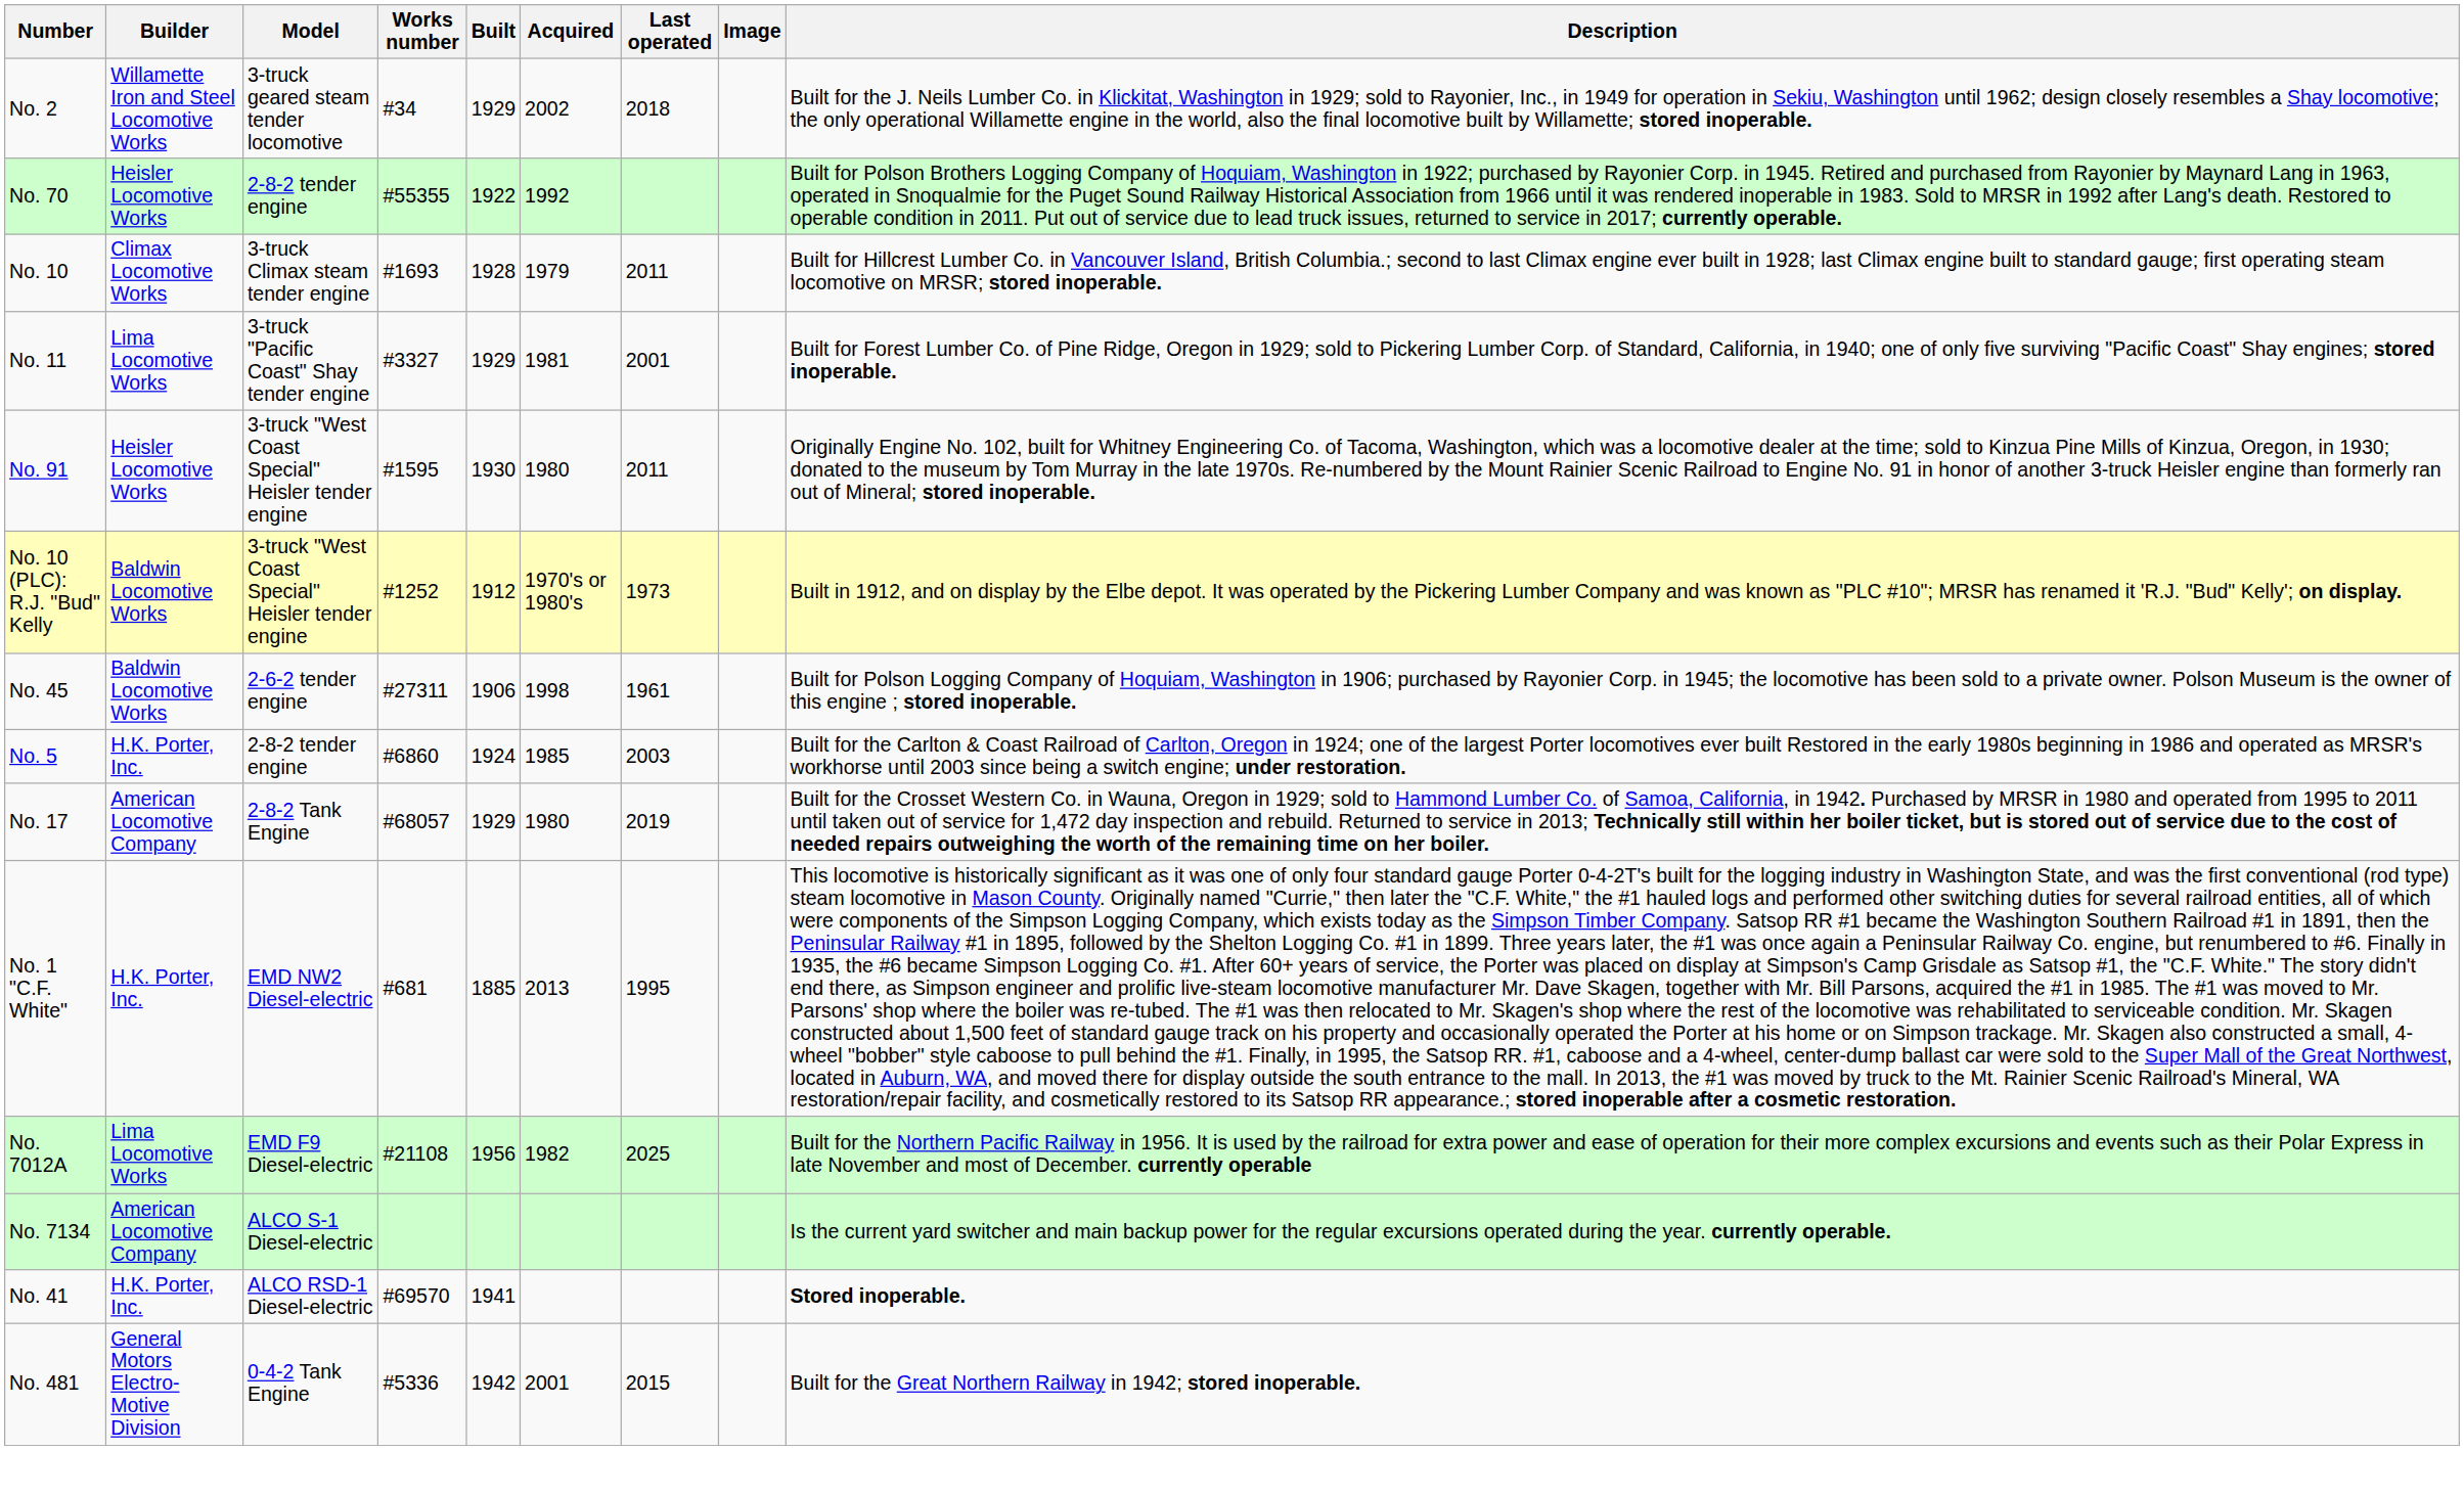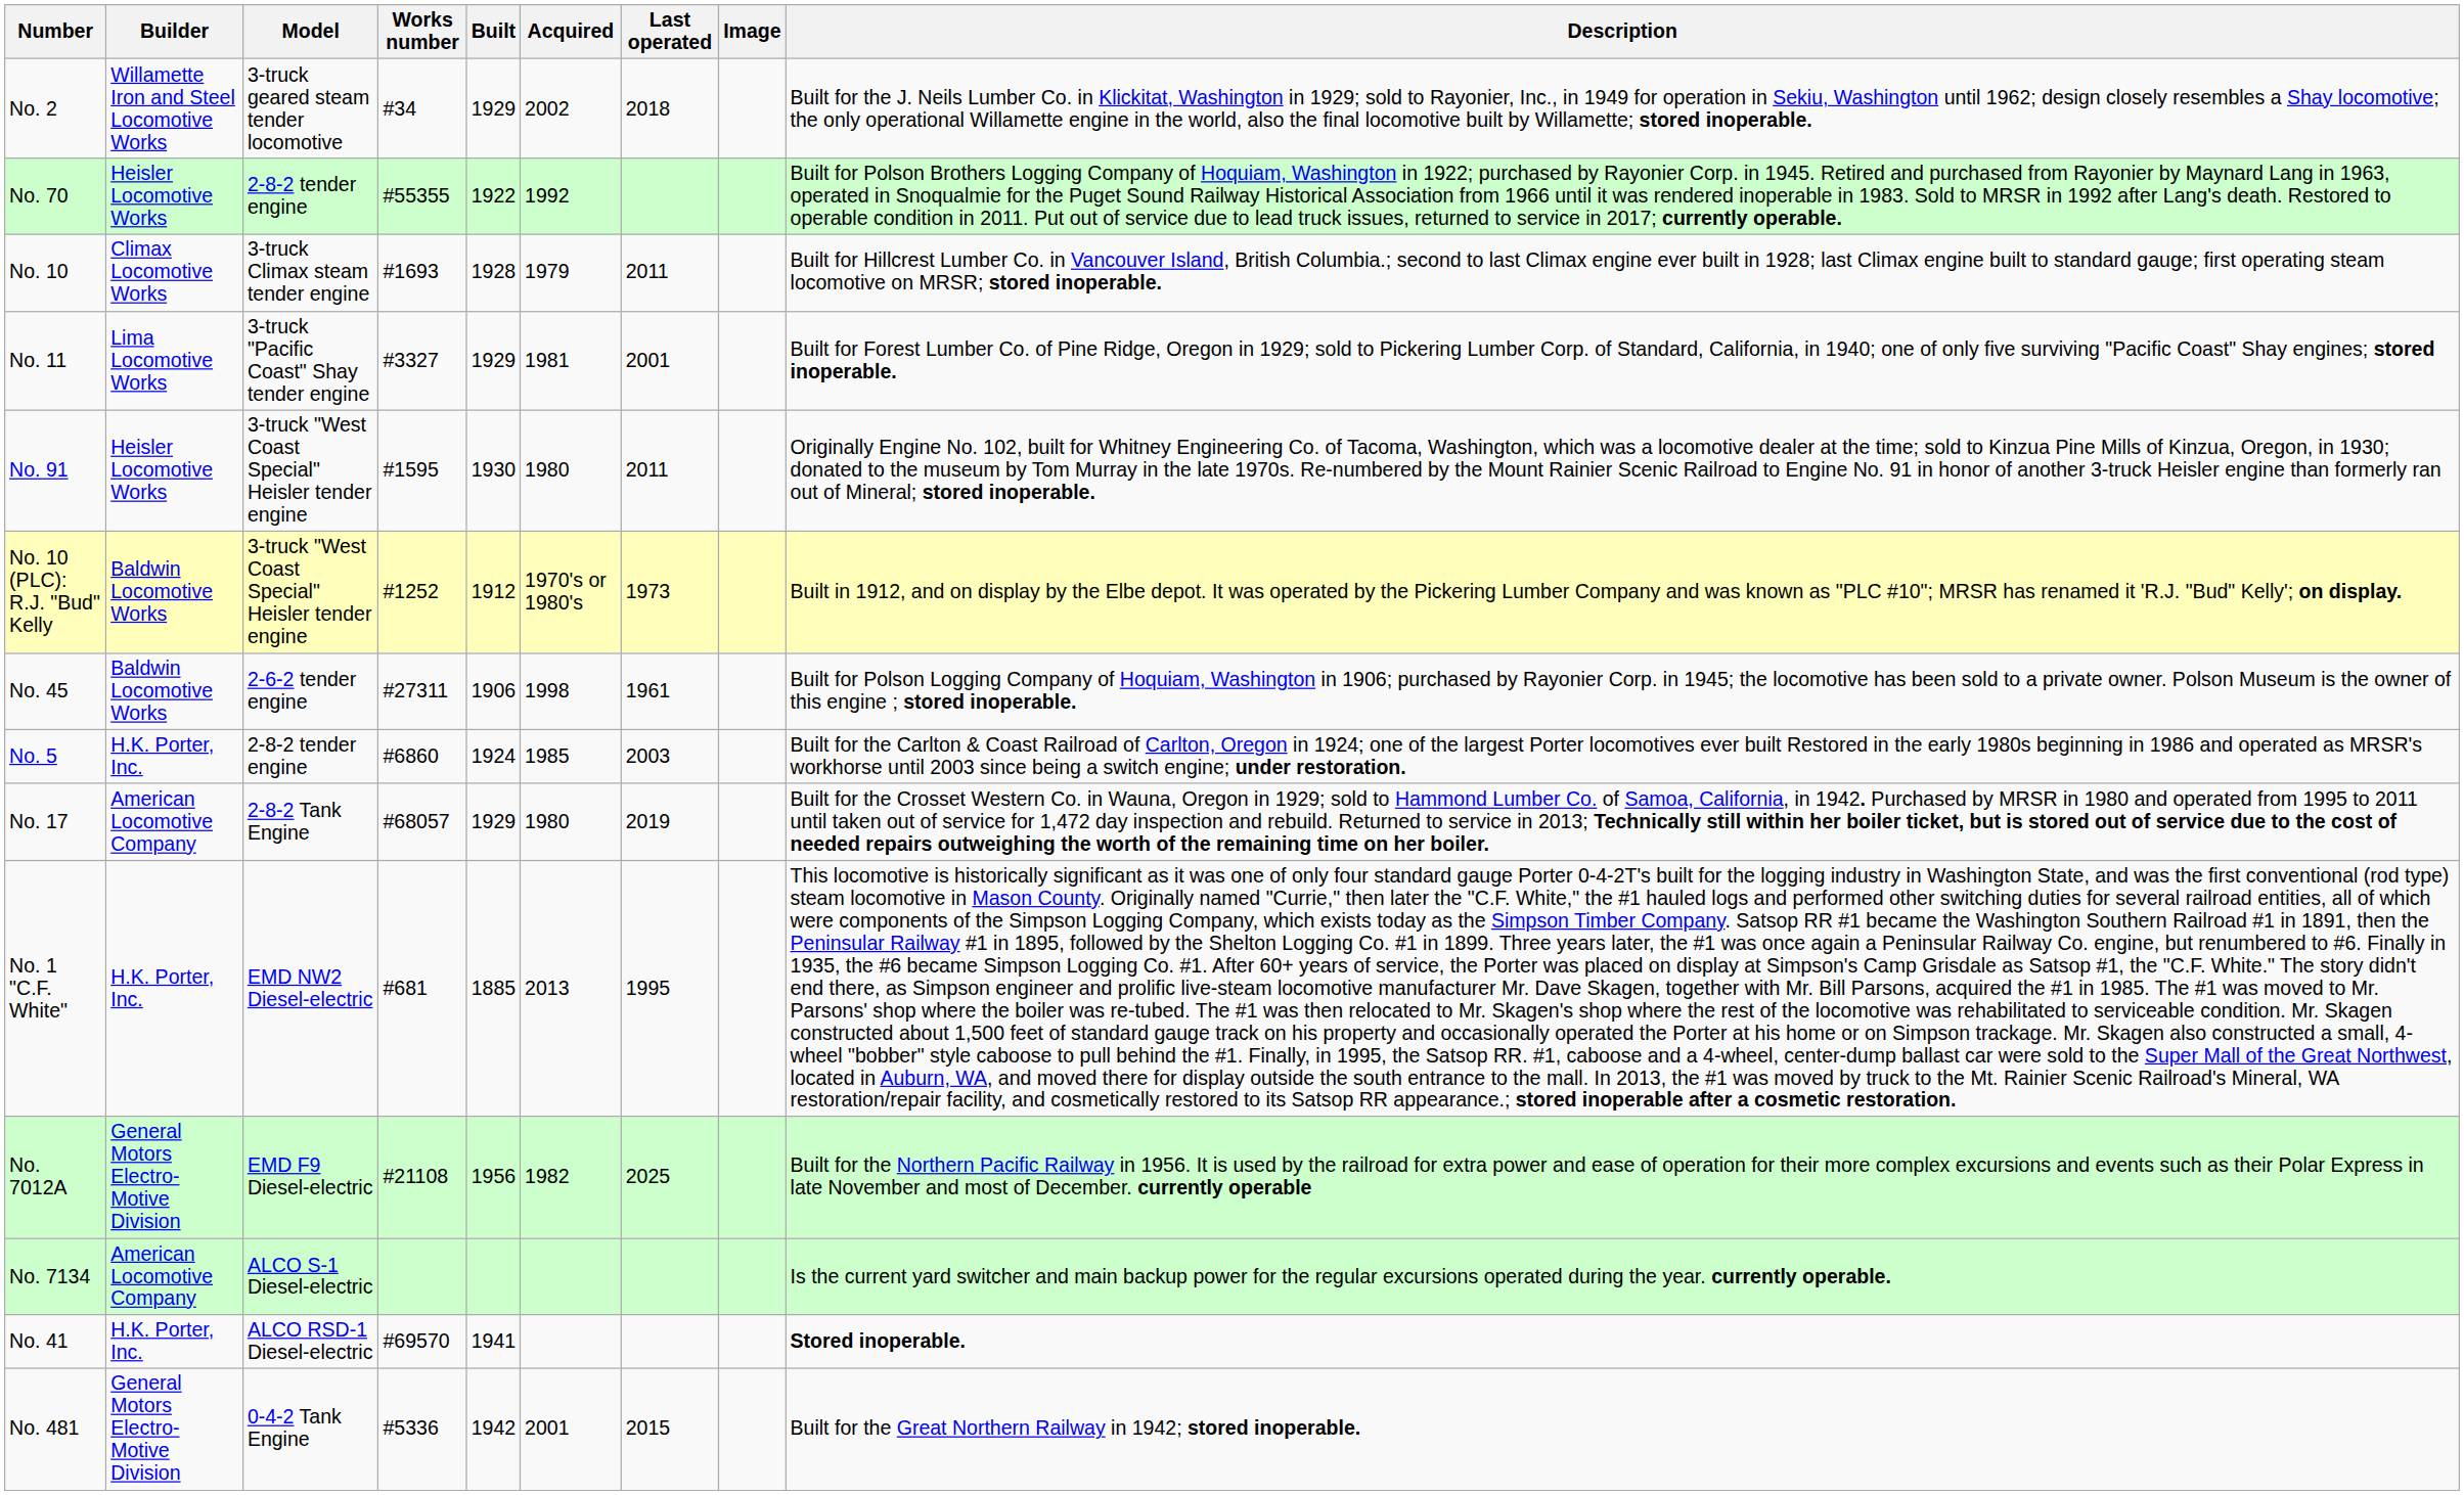 <table class="wikitable">
 <tr>
 <th>Number</th>
 <th>Builder</th>
 <th>Model</th>
 <th>Works number</th>
 <th>Built</th>
 <th>Acquired</th>
 <th>Last operated</th>
 <th>Image</th>
 <th>Description</th>
 </tr>
 <tr>
 <td>No. 2</td>
 <td><a href='#'>Willamette Iron and Steel Locomotive Works</a></td>
 <td>3-truck geared steam tender locomotive</td>
 <td>#34</td>
 <td>1929</td>
 <td>2002</td>
 <td>2018</td>
 <td></td>
 <td>Built for the J. Neils Lumber Co. in <a href='#'>Klickitat, Washington</a> in 1929; sold to Rayonier, Inc., in 1949 for operation in <a href='#'>Sekiu, Washington</a> until 1962; design closely resembles a <a href='#'>Shay locomotive</a>; the only operational Willamette engine in the world, also the final locomotive built by Willamette; <strong>stored inoperable.</strong></td>
 </tr>
 <tr style="background:#cfc;">
 <td>No. 70</td>
 <td><a href='#'>Heisler Locomotive Works</a></td>
 <td><a href='#'>2-8-2</a> tender engine</td>
 <td>#55355</td>
 <td>1922</td>
 <td>1992</td>
 <td></td>
 <td></td>
 <td>Built for Polson Brothers Logging Company of <a href='#'>Hoquiam, Washington</a> in 1922; purchased by Rayonier Corp. in 1945. Retired and purchased from Rayonier by Maynard Lang in 1963, operated in Snoqualmie for the Puget Sound Railway Historical Association from 1966 until it was rendered inoperable in 1983. Sold to MRSR in 1992 after Lang's death. Restored to operable condition in 2011. Put out of service due to lead truck issues, returned to service in 2017; <strong>currently operable.</strong></td>
 </tr>
 <tr>
 <td>No. 10</td>
 <td><a href='#'>Climax Locomotive Works</a></td>
 <td>3-truck Climax steam tender engine</td>
 <td>#1693</td>
 <td>1928</td>
 <td>1979</td>
 <td>2011</td>
 <td></td>
 <td>Built for Hillcrest Lumber Co. in <a href='#'>Vancouver Island</a>, British Columbia.; second to last Climax engine ever built in 1928; last Climax engine built to standard gauge; first operating steam locomotive on MRSR; <strong>stored inoperable.</strong></td>
 </tr>
 <tr>
 <td>No. 11</td>
 <td><a href='#'>Lima Locomotive Works</a></td>
 <td>3-truck "Pacific Coast" Shay tender engine</td>
 <td>#3327</td>
 <td>1929</td>
 <td>1981</td>
 <td>2001</td>
 <td></td>
 <td>Built for Forest Lumber Co. of Pine Ridge, Oregon in 1929; sold to Pickering Lumber Corp. of Standard, California, in 1940; one of only five surviving "Pacific Coast" Shay engines; <strong>stored inoperable.</strong></td>
 </tr>
 <tr>
 <td><a href='#'>No. 91</a></td>
 <td><a href='#'>Heisler Locomotive Works</a></td>
 <td>3-truck "West Coast Special" Heisler tender engine</td>
 <td>#1595</td>
 <td>1930</td>
 <td>1980</td>
 <td>2011</td>
 <td></td>
 <td>Originally Engine No. 102, built for Whitney Engineering Co. of Tacoma, Washington, which was a locomotive dealer at the time; sold to Kinzua Pine Mills of Kinzua, Oregon, in 1930; donated to the museum by Tom Murray in the late 1970s. Re-numbered by the Mount Rainier Scenic Railroad to Engine No. 91 in honor of another 3-truck Heisler engine than formerly ran out of Mineral; <strong>stored inoperable.</strong></td>
 </tr>
 <tr style="background:#ffb;">
 <td>No. 10 (PLC): R.J. "Bud" Kelly</td>
 <td><a href='#'>Baldwin Locomotive Works</a></td>
 <td>3-truck "West Coast Special" Heisler tender engine</td>
 <td>#1252</td>
 <td>1912</td>
 <td>1970's or 1980's</td>
 <td>1973</td>
 <td></td>
 <td>Built in 1912, and on display by the Elbe depot. It was operated by the Pickering Lumber Company and was known as "PLC #10"; MRSR has renamed it 'R.J. "Bud" Kelly'; <strong>on display.</strong></td>
 </tr>
 <tr>
 <td>No. 45</td>
 <td><a href='#'>Baldwin Locomotive Works</a></td>
 <td><a href='#'>2-6-2</a> tender engine</td>
 <td>#27311</td>
 <td>1906</td>
 <td>1998</td>
 <td>1961</td>
 <td></td>
 <td>Built for Polson Logging Company of <a href='#'>Hoquiam, Washington</a> in 1906; purchased by Rayonier Corp. in 1945; the locomotive has been sold to a private owner. Polson Museum is the owner of this engine ; <strong>stored inoperable.</strong></td>
 </tr>
 <tr>
 <td><a href='#'>No. 5</a></td>
 <td><a href='#'>H.K. Porter, Inc.</a></td>
 <td>2-8-2 tender engine</td>
 <td>#6860</td>
 <td>1924</td>
 <td>1985</td>
 <td>2003</td>
 <td></td>
 <td>Built for the Carlton & Coast Railroad of <a href='#'>Carlton, Oregon</a> in 1924; one of the largest Porter locomotives ever built Restored in the early 1980s beginning in 1986 and operated as MRSR's workhorse until 2003 since being a switch engine; <strong>under restoration.</strong></td>
 </tr>
 <tr>
 <td>No. 17</td>
 <td><a href='#'>American Locomotive Company</a></td>
 <td><a href='#'>2-8-2</a> Tank Engine</td>
 <td>#68057</td>
 <td>1929</td>
 <td>1980</td>
 <td>2019</td>
 <td></td>
 <td>Built for the Crosset Western Co. in Wauna, Oregon in 1929; sold to <a href='#'>Hammond Lumber Co.</a> of <a href='#'>Samoa, California</a>, in 1942<strong>.</strong> Purchased by MRSR in 1980 and operated from 1995 to 2011 until taken out of service for 1,472 day inspection and rebuild. Returned to service in 2013; <strong>Technically still within her boiler ticket, but is stored out of service due to the cost of needed repairs outweighing the worth of the remaining time on her boiler.</strong></td>
 </tr>
 <tr>
 <td>No. 1 "C.F. White"</td>
 <td><a href='#'>H.K. Porter, Inc.</a></td>
 <td><a href='#'>EMD NW2</a> <a href='#'>Diesel-electric</a></td>
 <td>#681</td>
 <td>1885</td>
 <td>2013</td>
 <td>1995</td>
 <td></td>
 <td>This locomotive is historically significant as it was one of only four standard gauge Porter 0-4-2T's built for the logging industry in Washington State, and was the first conventional (rod type) steam locomotive in <a href='#'>Mason County</a>. Originally named "Currie," then later the "C.F. White," the #1 hauled logs and performed other switching duties for several railroad entities, all of which were components of the Simpson Logging Company, which exists today as the <a href='#'>Simpson Timber Company</a>. Satsop RR #1 became the Washington Southern Railroad #1 in 1891, then the <a href='#'>Peninsular Railway</a> #1 in 1895, followed by the Shelton Logging Co. #1 in 1899. Three years later, the #1 was once again a Peninsular Railway Co. engine, but renumbered to #6. Finally in 1935, the #6 became Simpson Logging Co. #1. After 60+ years of service, the Porter was placed on display at Simpson's Camp Grisdale as Satsop #1, the "C.F. White." The story didn't end there, as Simpson engineer and prolific live-steam locomotive manufacturer Mr. Dave Skagen, together with Mr. Bill Parsons, acquired the #1 in 1985. The #1 was moved to Mr. Parsons' shop where the boiler was re-tubed. The #1 was then relocated to Mr. Skagen's shop where the rest of the locomotive was rehabilitated to serviceable condition. Mr. Skagen constructed about 1,500 feet of standard gauge track on his property and occasionally operated the Porter at his home or on Simpson trackage. Mr. Skagen also constructed a small, 4-wheel "bobber" style caboose to pull behind the #1. Finally, in 1995, the Satsop RR. #1, caboose and a 4-wheel, center-dump ballast car were sold to the <a href='#'>Super Mall of the Great Northwest</a>, located in <a href='#'>Auburn, WA</a>, and moved there for display outside the south entrance to the mall. In 2013, the #1 was moved by truck to the Mt. Rainier Scenic Railroad's Mineral, WA restoration/repair facility, and cosmetically restored to its Satsop RR appearance.; <strong>stored inoperable after a cosmetic restoration.</strong></td>
 </tr>
 <tr style="background:#cfc;">
 <td>No. 7012A</td>
-<td><a href='#'>Lima Locomotive Works</a></td>
+<td><a href='#'>General Motors Electro-Motive Division</a></td>
 <td><a href='#'>EMD F9</a> Diesel-electric</td>
 <td>#21108</td>
 <td>1956</td>
 <td>1982</td>
 <td>2025</td>
 <td></td>
 <td>Built for the <a href='#'>Northern Pacific Railway</a> in 1956. It is used by the railroad for extra power and ease of operation for their more complex excursions and events such as their Polar Express in late November and most of December. <strong>currently operable</strong></td>
 </tr>
 <tr style="background:#cfc;">
 <td>No. 7134</td>
 <td><a href='#'>American Locomotive Company</a></td>
 <td><a href='#'>ALCO S-1</a> Diesel-electric</td>
 <td></td>
 <td></td>
 <td></td>
 <td></td>
 <td></td>
 <td>Is the current yard switcher and main backup power for the regular excursions operated during the year. <strong>currently operable.</strong></td>
 </tr>
 <tr>
 <td>No. 41</td>
 <td><a href='#'>H.K. Porter, Inc.</a></td>
 <td><a href='#'>ALCO RSD-1</a> Diesel-electric</td>
 <td>#69570</td>
 <td>1941</td>
 <td></td>
 <td></td>
 <td></td>
 <td><strong>Stored inoperable.</strong></td>
 </tr>
 <tr>
 <td>No. 481</td>
 <td><a href='#'>General Motors Electro-Motive Division</a></td>
 <td><a href='#'>0-4-2</a> Tank Engine</td>
 <td>#5336</td>
 <td>1942</td>
 <td>2001</td>
 <td>2015</td>
 <td></td>
 <td>Built for the <a href='#'>Great Northern Railway</a> in 1942; <strong>stored inoperable.</strong></td>
 </tr>
 </table>
